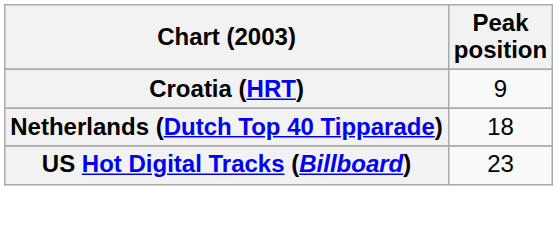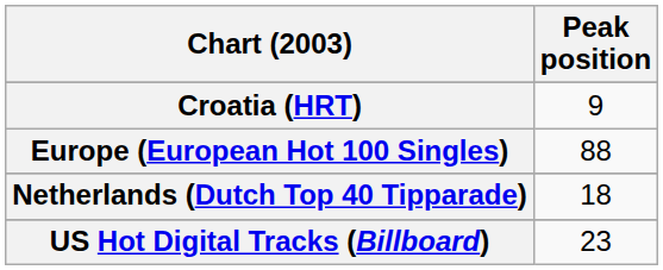 <table class="wikitable sortable plainrowheaders" style="text-align:center">
 <tr>
 <th scope="col">Chart (2003)</th>
 <th scope="col">Peak<br>position</th>
 </tr>
 <tr>
 </tr>
 <tr>
 </tr>
 <tr>
 <th scope="row">Croatia (<a href='#'>HRT</a>)</th>
 <td>9</td>
+</tr>
+<tr>
+<th scope="row">Europe (<a href='#'>European Hot 100 Singles</a>)</th>
+<td>88</td>
 </tr>
 <tr>
 </tr>
 <tr>
 <th scope="row">Netherlands (<a href='#'>Dutch Top 40 Tipparade</a>)</th>
 <td>18</td>
 </tr>
 <tr>
 </tr>
 <tr>
 </tr>
 <tr>
 </tr>
 <tr>
 </tr>
 <tr>
 </tr>
 <tr>
 <th scope="row">US <a href='#'>Hot Digital Tracks</a> (<em><a href='#'>Billboard</a></em>)</th>
 <td>23</td>
 </tr>
 </table>
